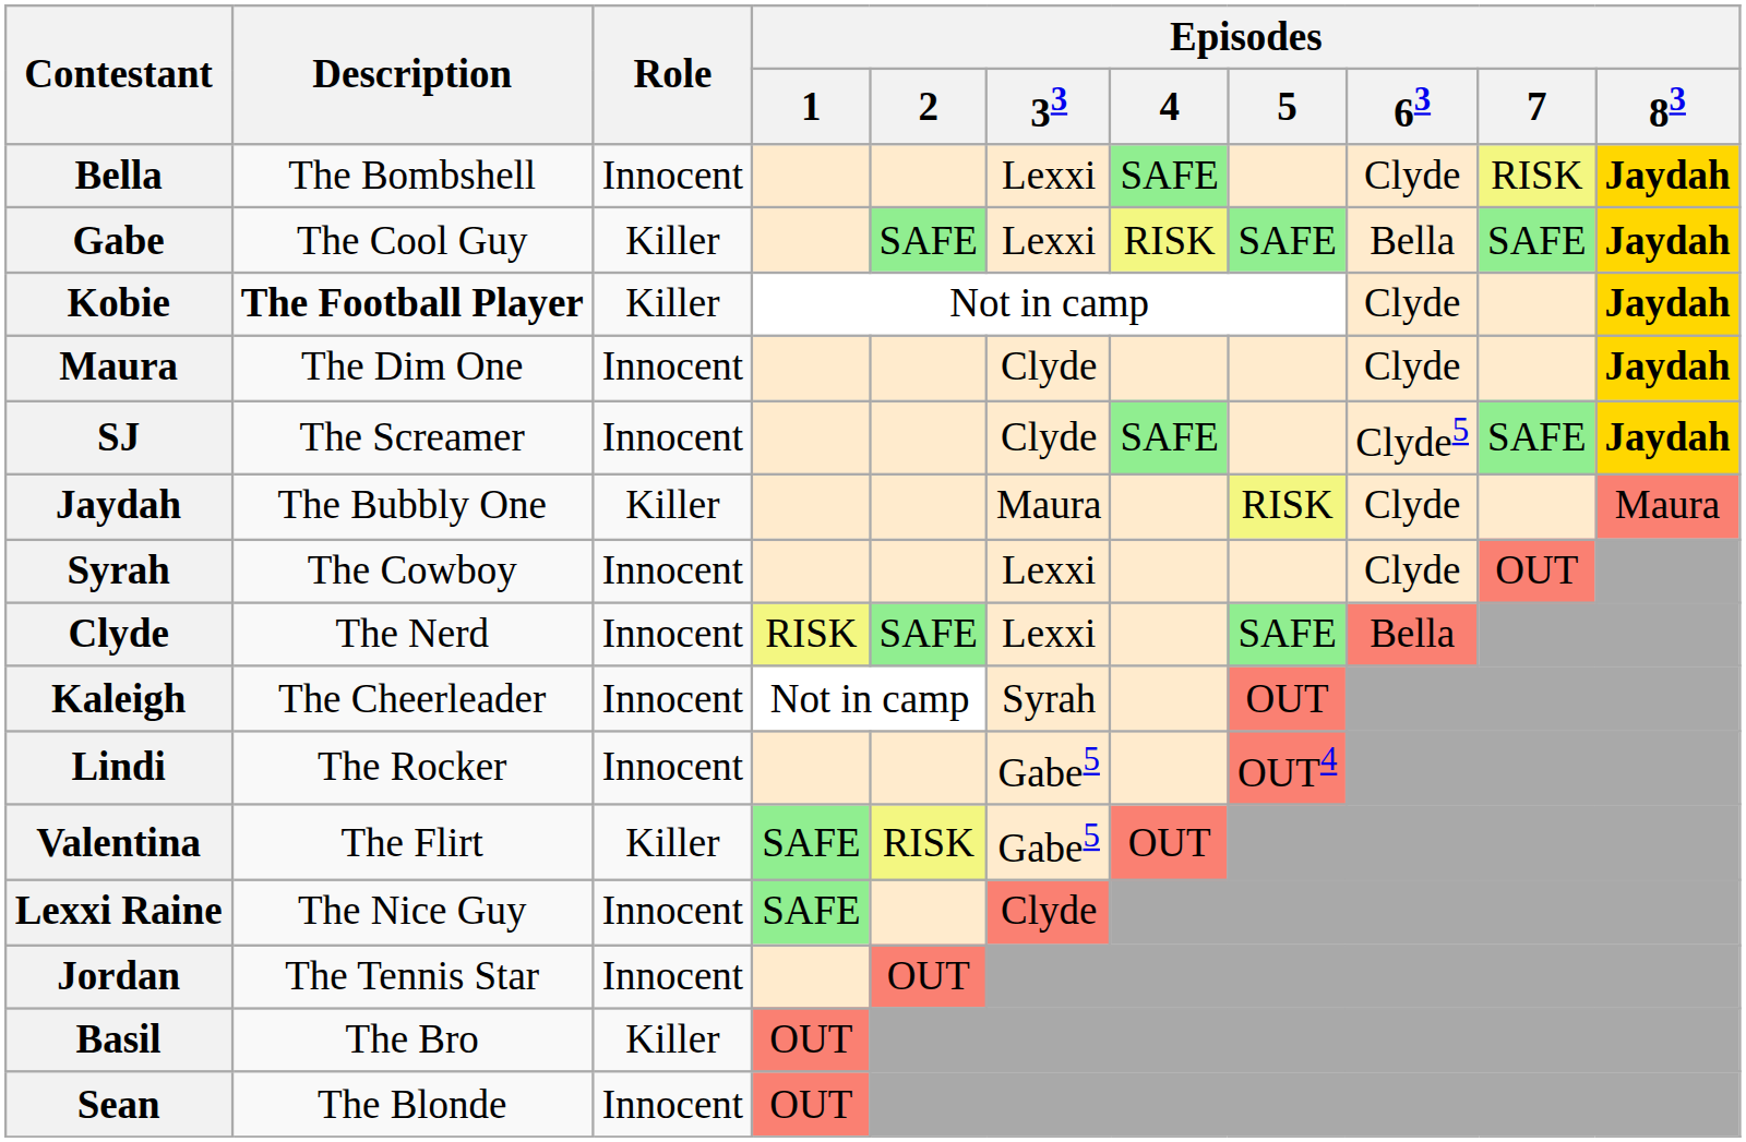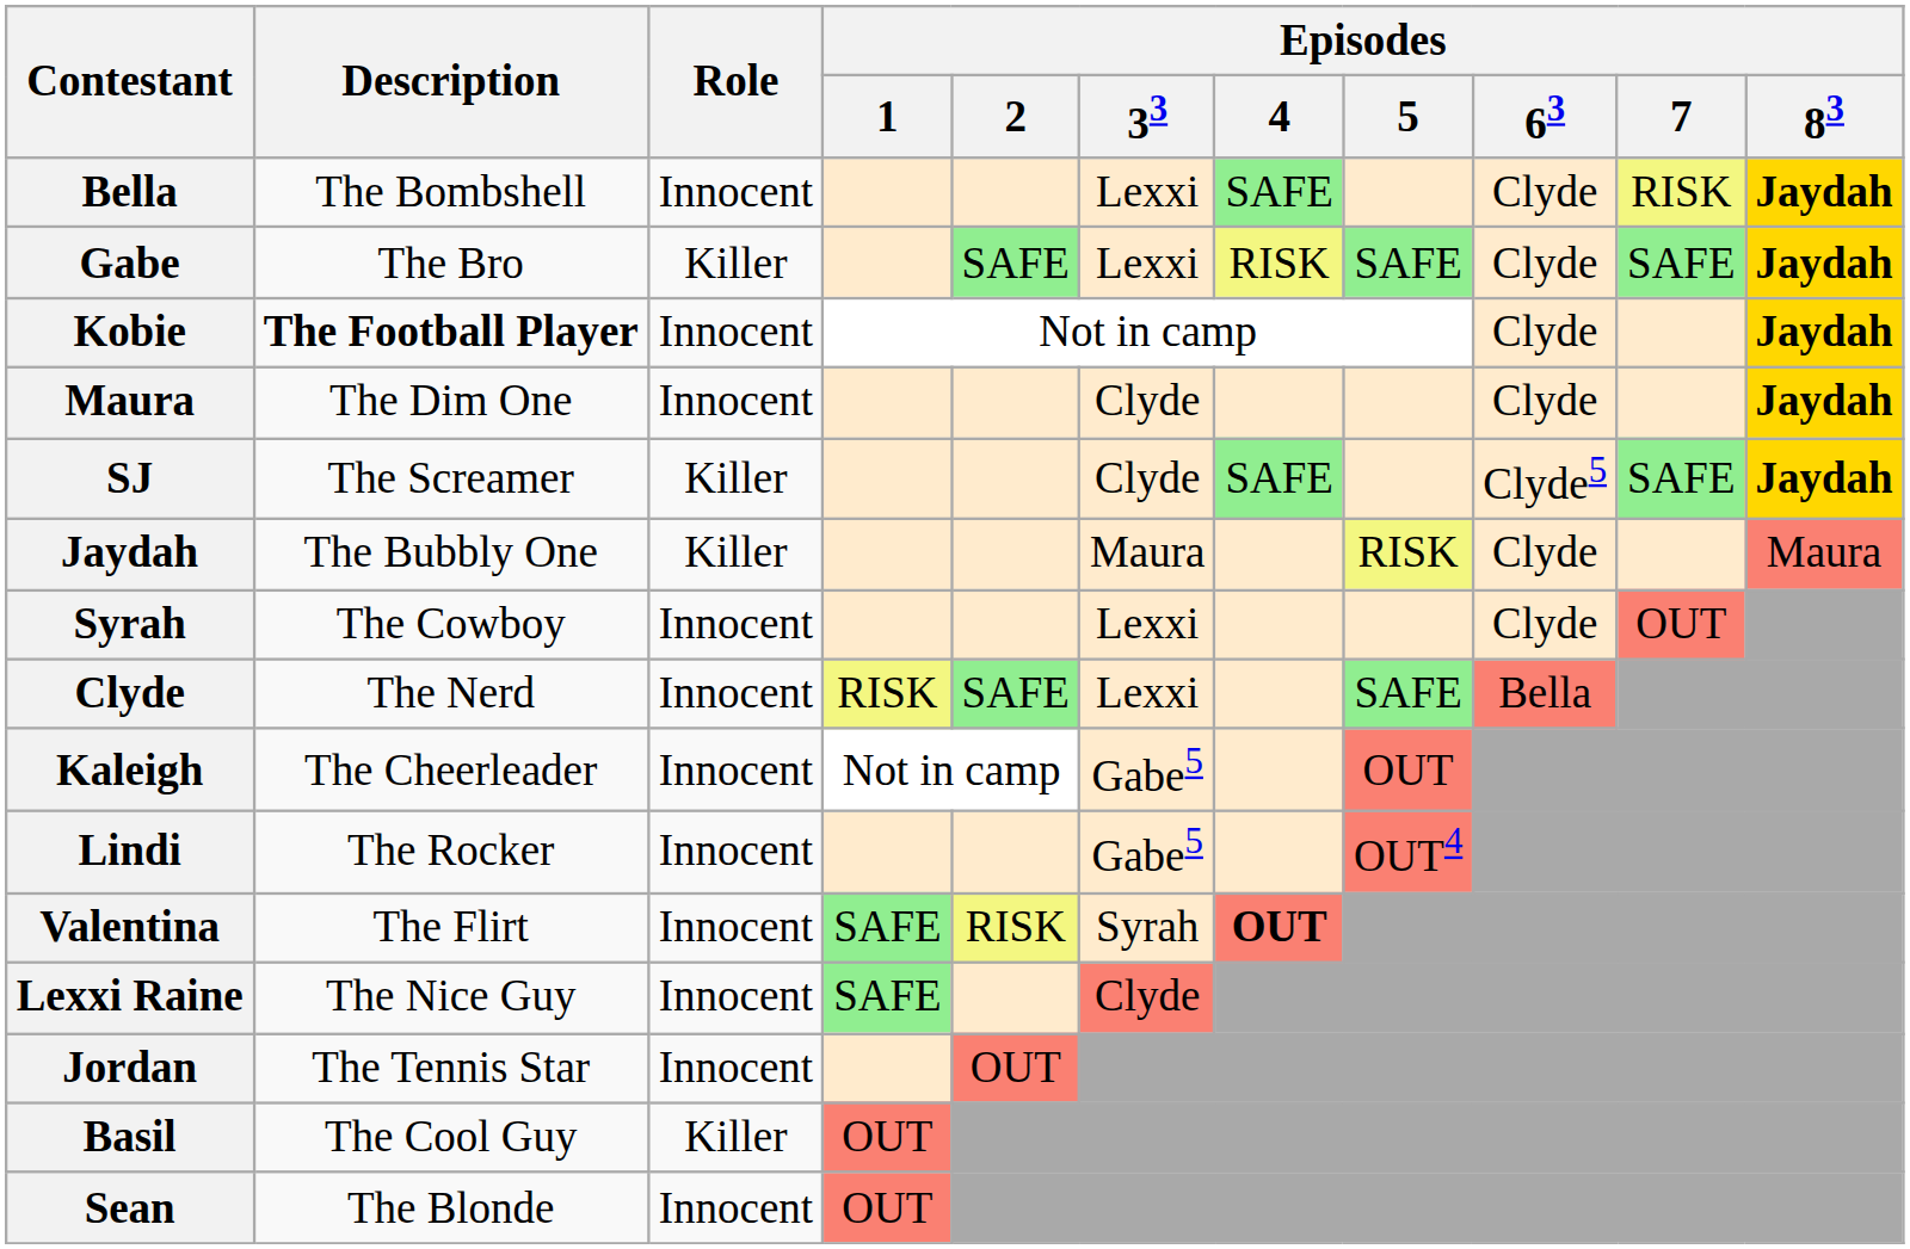 <table class="wikitable" style="text-align:center; ">
 <tr>
 <th rowspan=2>Contestant</th>
 <th rowspan=2>Description</th>
 <th rowspan="2">Role</th>
 <th colspan="9">Episodes</th>
 </tr>
 <tr>
 <th textalign=centre>1</th>
 <th>2</th>
 <th>3<sup><a href='#'>3</a></sup></th>
 <th>4</th>
 <th>5</th>
 <th>6<sup><a href='#'>3</a></sup></th>
 <th>7</th>
 <th>8<sup><a href='#'>3</a></sup></th>
 </tr>
 <tr>
 <th>Bella</th>
 <td>The Bombshell</td>
 <td>Innocent</td>
 <td bgcolor="#FFEBCD"></td>
 <td bgcolor="#FFEBCD"></td>
 <td bgcolor="#FFEBCD">Lexxi</td>
 <td bgcolor="lightgreen">SAFE</td>
 <td bgcolor="#FFEBCD"></td>
 <td bgcolor="#FFEBCD">Clyde</td>
 <td bgcolor="#F3F781">RISK</td>
 <td bgcolor=gold><strong>Jaydah</strong></td>
 </tr>
 <tr>
 <th>Gabe</th>
-<td>The Cool Guy</td>
+<td>The Bro</td>
 <td>Killer</td>
 <td bgcolor="#FFEBCD"></td>
 <td bgcolor="lightgreen">SAFE</td>
 <td bgcolor= "#FFEBCD">Lexxi</td>
 <td bgcolor="#F3F781">RISK</td>
 <td bgcolor="lightgreen">SAFE</td>
-<td bgcolor="#FFEBCD">Bella</td>
+<td bgcolor="#FFEBCD">Clyde</td>
 <td bgcolor="lightgreen">SAFE</td>
 <td bgcolor=gold><strong>Jaydah</strong></td>
 </tr>
 <tr>
 <th>Kobie</th>
 <td><strong>The Football Player</strong></td>
-<td>Killer</td>
+<td>Innocent</td>
 <td colspan="5" bgcolor="white">Not in camp</td>
 <td bgcolor="#FFEBCD">Clyde</td>
 <td bgcolor="#FFEBCD"></td>
 <td bgcolor=gold><strong>Jaydah</strong></td>
 </tr>
 <tr>
 <th>Maura</th>
 <td>The Dim One</td>
 <td>Innocent</td>
 <td bgcolor="#FFEBCD"></td>
 <td bgcolor="#FFEBCD"></td>
 <td bgcolor="#FFEBCD">Clyde</td>
 <td bgcolor="#FFEBCD"></td>
 <td bgcolor="#FFEBCD"></td>
 <td bgcolor="#FFEBCD">Clyde</td>
 <td bgcolor="#FFEBCD"></td>
 <td bgcolor=gold><strong>Jaydah</strong></td>
 </tr>
 <tr>
 <th>SJ</th>
 <td>The Screamer</td>
-<td>Innocent</td>
+<td>Killer</td>
 <td bgcolor="#FFEBCD"></td>
 <td bgcolor="#FFEBCD"></td>
 <td bgcolor="#FFEBCD">Clyde</td>
 <td bgcolor="lightgreen">SAFE</td>
 <td bgcolor="#FFEBCD"></td>
 <td bgcolor="#FFEBCD">Clyde<sup><a href='#'>5</a></sup></td>
 <td bgcolor="lightgreen">SAFE</td>
 <td bgcolor=gold><strong>Jaydah</strong></td>
 </tr>
 <tr>
 <th>Jaydah</th>
 <td>The Bubbly One</td>
 <td>Killer</td>
 <td bgcolor="#FFEBCD"></td>
 <td bgcolor="#FFEBCD"></td>
 <td bgcolor="#FFEBCD">Maura</td>
 <td bgcolor="#FFEBCD"></td>
 <td bgcolor="#F3F781">RISK</td>
 <td bgcolor="#FFEBCD">Clyde</td>
 <td bgcolor="#FFEBCD"></td>
 <td bgcolor="SALMON">Maura</td>
 </tr>
 <tr>
 <th>Syrah</th>
 <td>The Cowboy</td>
 <td>Innocent</td>
 <td bgcolor="#FFEBCD"></td>
 <td bgcolor="#FFEBCD"></td>
 <td bgcolor="#FFEBCD">Lexxi</td>
 <td bgcolor="#FFEBCD"></td>
 <td bgcolor="#FFEBCD"></td>
 <td bgcolor="#FFEBCD">Clyde</td>
 <td bgcolor="SALMON">OUT</td>
 <td bgcolor="darkgrey"></td>
 </tr>
 <tr>
 <th>Clyde</th>
 <td>The Nerd</td>
 <td>Innocent</td>
 <td bgcolor="#F3F781">RISK</td>
 <td bgcolor="lightgreen">SAFE</td>
 <td bgcolor="#FFEBCD">Lexxi</td>
 <td bgcolor="#FFEBCD"></td>
 <td bgcolor="lightgreen">SAFE</td>
 <td bgcolor="SALMON">Bella</td>
 <td colspan="2" bgcolor="darkgrey"></td>
 </tr>
 <tr>
 <th>Kaleigh</th>
 <td>The Cheerleader</td>
 <td>Innocent</td>
 <td colspan="2" bgcolor="white">Not in camp</td>
-<td bgcolor="#FFEBCD">Syrah</td>
+<td bgcolor="#FFEBCD">Gabe<sup><a href='#'>5</a></sup></td>
 <td bgcolor="#FFEBCD"></td>
 <td bgcolor="SALMON">OUT</td>
 <td colspan="3" bgcolor="darkgrey"></td>
 </tr>
 <tr>
 <th>Lindi</th>
 <td>The Rocker</td>
 <td>Innocent</td>
 <td bgcolor="#FFEBCD"></td>
 <td bgcolor="#FFEBCD"></td>
 <td bgcolor="#FFEBCD">Gabe<sup><a href='#'>5</a></sup></td>
 <td bgcolor="#FFEBCD"></td>
 <td bgcolor="SALMON">OUT<sup><a href='#'>4</a></sup></td>
 <td colspan="3" bgcolor="darkgrey"></td>
 </tr>
 <tr>
 <th>Valentina</th>
 <td>The Flirt</td>
-<td>Killer</td>
+<td>Innocent</td>
 <td bgcolor="lightgreen">SAFE</td>
 <td bgcolor="#F3F781">RISK</td>
-<td bgcolor="#FFEBCD">Gabe<sup><a href='#'>5</a></sup></td>
-<td bgcolor=salmon>OUT</td>
+<td bgcolor="#FFEBCD">Syrah</td>
+<td bgcolor=salmon><strong>OUT</strong></td>
 <td colspan="4" bgcolor="darkgrey"></td>
 </tr>
 <tr>
 <th>Lexxi Raine</th>
 <td>The Nice Guy</td>
 <td>Innocent</td>
 <td bgcolor="lightgreen">SAFE</td>
 <td bgcolor="#FFEBCD"></td>
 <td bgcolor=salmon>Clyde</td>
 <td colspan="5" bgcolor="darkgrey"></td>
 </tr>
 <tr>
 <th>Jordan</th>
 <td>The Tennis Star</td>
 <td>Innocent</td>
 <td bgcolor="#FFEBCD"></td>
 <td bgcolor=salmon>OUT</td>
 <td colspan="6" bgcolor="darkgrey"></td>
 </tr>
 <tr>
 <th>Basil</th>
-<td>The Bro</td>
+<td>The Cool Guy</td>
 <td>Killer</td>
 <td bgcolor=salmon>OUT</td>
 <td colspan="7" bgcolor="darkgrey"></td>
 </tr>
 <tr>
 <th>Sean</th>
 <td>The Blonde</td>
 <td>Innocent</td>
 <td bgcolor=salmon>OUT</td>
 <td colspan="7" bgcolor="darkgrey"></td>
 </tr>
 </table>
